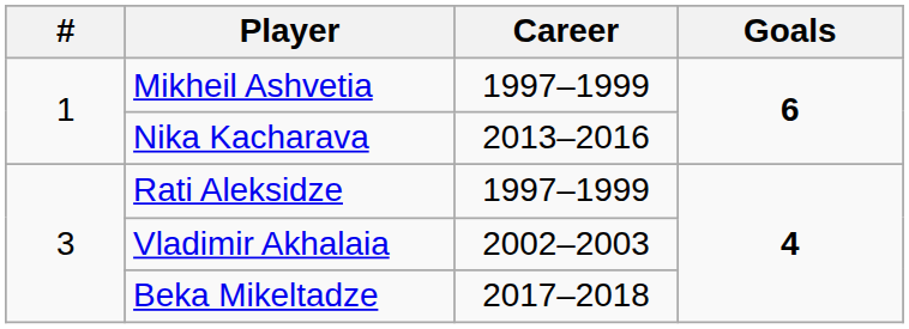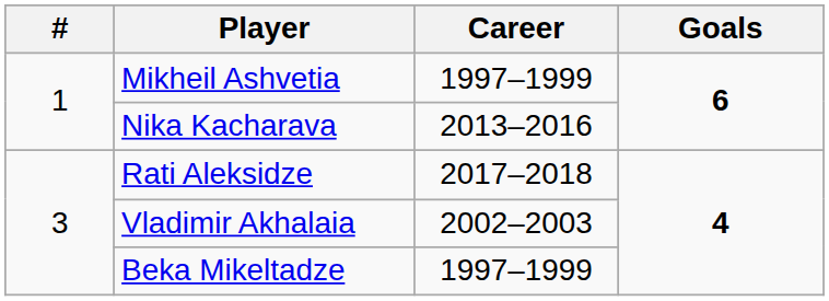 <table class="wikitable" style="text-align:center;">
 <tr>
 <th width=50px>#</th>
 <th width=150px>Player</th>
 <th width=100px>Career</th>
 <th width=100px>Goals</th>
 </tr>
 <tr>
 <td rowspan="2">1</td>
 <td style="text-align: left;"><a href='#'>Mikheil Ashvetia</a></td>
 <td>1997–1999</td>
 <td rowspan="2"><strong>6</strong></td>
 </tr>
 <tr>
 <td style="text-align:left;"><a href='#'>Nika Kacharava</a></td>
 <td>2013–2016</td>
 </tr>
 <tr>
 <td rowspan="3" style="text-align:center;">3</td>
 <td style="text-align:left;"><a href='#'>Rati Aleksidze</a></td>
-<td>1997–1999</td>
+<td>2017–2018</td>
 <td rowspan="3"><strong>4</strong></td>
 </tr>
 <tr>
 <td style="text-align:left;"><a href='#'>Vladimir Akhalaia</a></td>
 <td>2002–2003</td>
 </tr>
 <tr>
 <td style="text-align:left;"><a href='#'>Beka Mikeltadze</a></td>
-<td>2017–2018</td>
+<td>1997–1999</td>
 </tr>
 </table>
